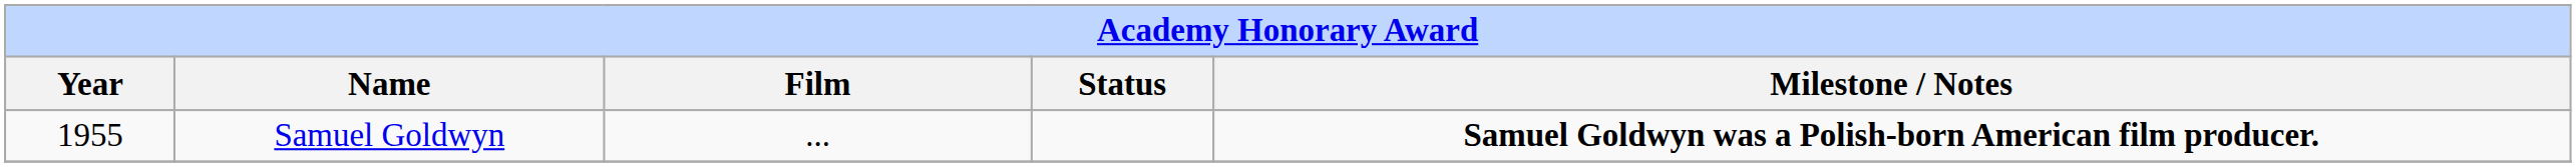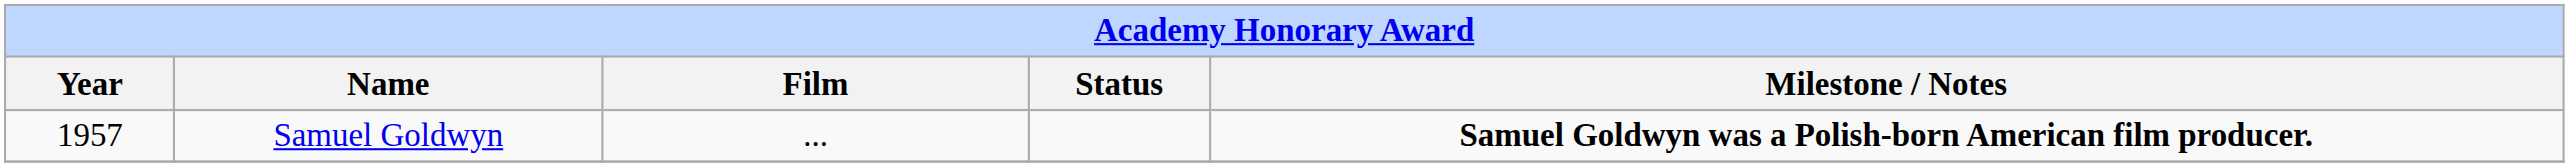 <table class="wikitable" style="text-align: center">
 <tr ---- bgcolor="#bfd7ff">
 <td colspan=5 align=center><strong><a href='#'>Academy Honorary Award</a></strong></td>
 </tr>
 <tr ---- bgcolor="#ebf5ff">
 <th width="75">Year</th>
 <th width="200">Name</th>
 <th width="200">Film</th>
 <th width="80">Status</th>
 <th width="650">Milestone / Notes</th>
 </tr>
 <tr>
-<td>1955</td>
+<td>1957</td>
 <td><a href='#'>Samuel Goldwyn</a></td>
 <td>...</td>
 <td></td>
 <td><strong>Samuel Goldwyn was a Polish-born American film producer.</strong></td>
 </tr>
 <tr>
 </tr>
 </table>
